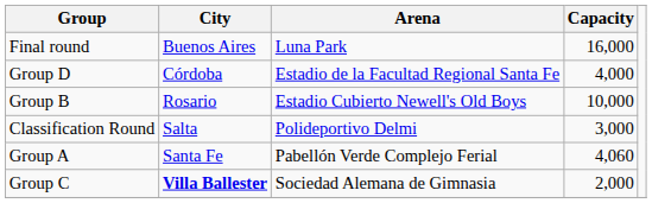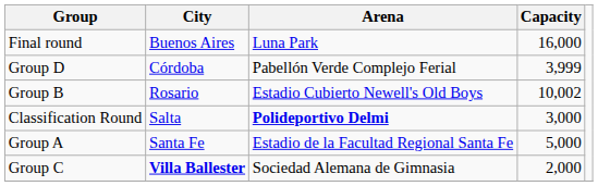 <table class="wikitable">
 <tr>
 <th>Group</th>
 <th>City</th>
 <th>Arena</th>
 <th align="right">Capacity</th>
 <td rowspan=7></td>
 </tr>
 <tr>
 <td>Final round</td>
 <td><a href='#'>Buenos Aires</a></td>
 <td><a href='#'>Luna Park</a></td>
 <td align="right">16,000</td>
 </tr>
 <tr>
 <td>Group D</td>
 <td><a href='#'>Córdoba</a></td>
-<td><a href='#'>Estadio de la Facultad Regional Santa Fe</a></td>
-<td align="right">4,000</td>
+<td>Pabellón Verde Complejo Ferial</td>
+<td align="right">3,999</td>
 </tr>
 <tr>
 <td>Group B</td>
 <td><a href='#'>Rosario</a></td>
 <td><a href='#'>Estadio Cubierto Newell's Old Boys</a></td>
-<td align="right">10,000</td>
+<td align="right">10,002</td>
 </tr>
 <tr>
 <td>Classification Round</td>
 <td><a href='#'>Salta</a></td>
-<td><a href='#'>Polideportivo Delmi</a></td>
+<td><strong><a href='#'>Polideportivo Delmi</a></strong></td>
 <td align="right">3,000</td>
 </tr>
 <tr>
 <td>Group A</td>
 <td><a href='#'>Santa Fe</a></td>
-<td>Pabellón Verde Complejo Ferial</td>
-<td align="right">4,060</td>
+<td><a href='#'>Estadio de la Facultad Regional Santa Fe</a></td>
+<td align="right">5,000</td>
 </tr>
 <tr>
 <td>Group C</td>
 <td><strong><a href='#'>Villa Ballester</a></strong></td>
 <td>Sociedad Alemana de Gimnasia</td>
 <td align="right">2,000</td>
 </tr>
 <tr>
 </tr>
 </table>
